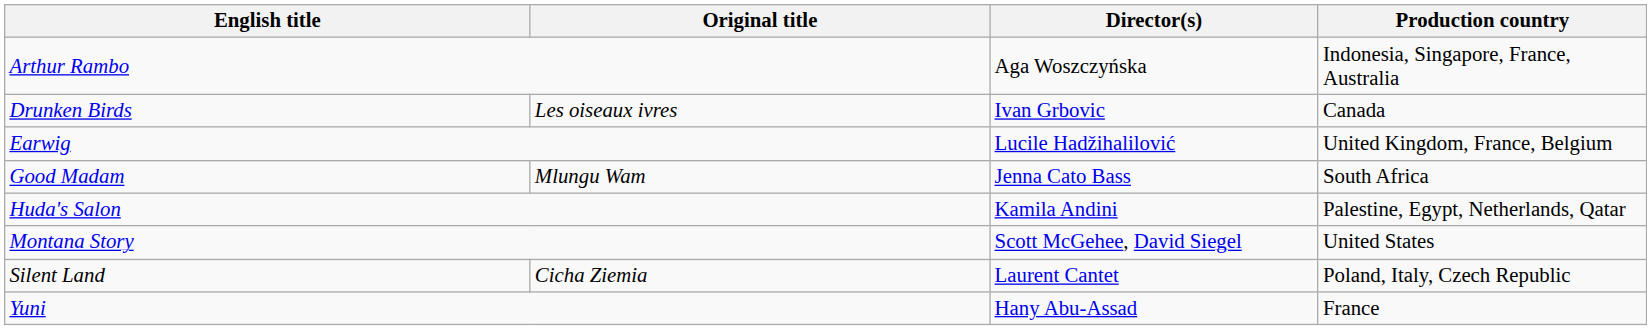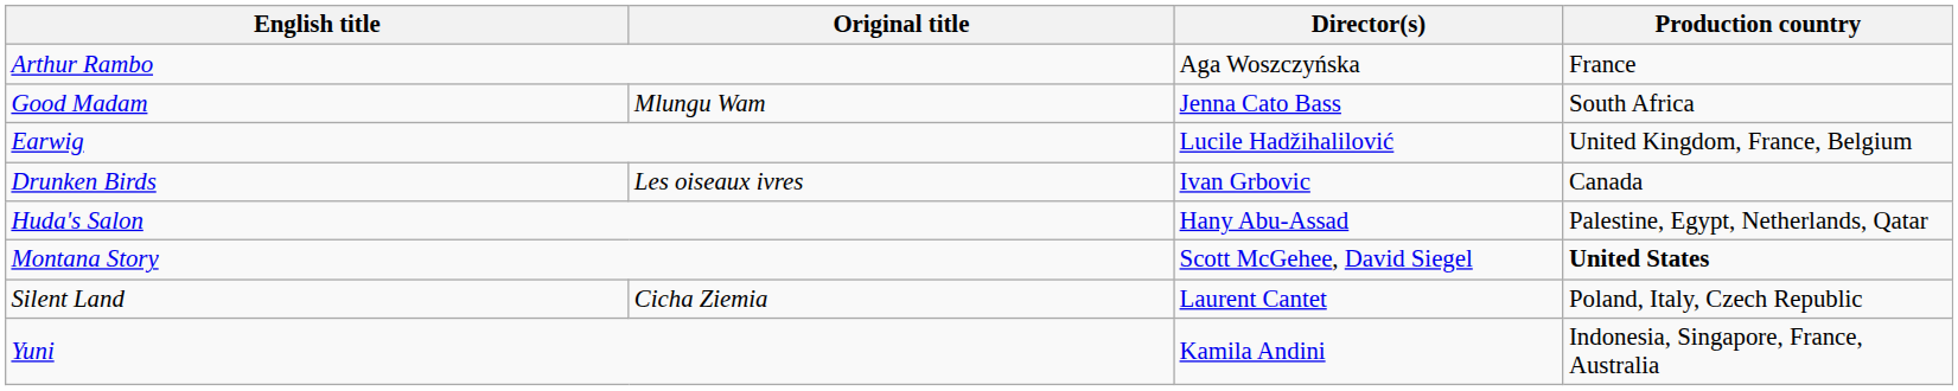 <table class="sortable wikitable" width="100%" cellpadding="5">
 <tr>
 <th scope="col" width="32%">English title</th>
 <th scope="col" width="28%">Original title</th>
 <th scope="col" width="20%">Director(s)</th>
 <th scope="col" width="20%">Production country</th>
 </tr>
 <tr>
 <td colspan=2><em><a href='#'>Arthur Rambo</a></em></td>
 <td>Aga Woszczyńska</td>
-<td>Indonesia, Singapore, France, Australia</td>
+<td>France</td>
+</tr>
+<tr>
+<td><em><a href='#'>Good Madam</a></em></td>
+<td><em>Mlungu Wam</em></td>
+<td><a href='#'>Jenna Cato Bass</a></td>
+<td>South Africa</td>
+</tr>
+<tr>
+<td colspan=2><em><a href='#'>Earwig</a></em></td>
+<td><a href='#'>Lucile Hadžihalilović</a></td>
+<td>United Kingdom, France, Belgium</td>
 </tr>
 <tr>
 <td><em><a href='#'>Drunken Birds</a></em></td>
 <td><em>Les oiseaux ivres</em></td>
 <td><a href='#'>Ivan Grbovic</a></td>
 <td>Canada</td>
 </tr>
 <tr>
-<td colspan=2><em><a href='#'>Earwig</a></em></td>
-<td><a href='#'>Lucile Hadžihalilović</a></td>
-<td>United Kingdom, France, Belgium</td>
-</tr>
-<tr>
-<td><em><a href='#'>Good Madam</a></em></td>
-<td><em>Mlungu Wam</em></td>
-<td><a href='#'>Jenna Cato Bass</a></td>
-<td>South Africa</td>
-</tr>
-<tr>
 <td colspan=2><em><a href='#'>Huda's Salon</a></em></td>
-<td><a href='#'>Kamila Andini</a></td>
+<td><a href='#'>Hany Abu-Assad</a></td>
 <td>Palestine, Egypt, Netherlands, Qatar</td>
 </tr>
 <tr>
 <td colspan=2><em><a href='#'>Montana Story</a></em></td>
 <td><a href='#'>Scott McGehee</a>, <a href='#'>David Siegel</a></td>
-<td>United States</td>
+<td><strong>United States</strong></td>
 </tr>
 <tr>
 <td><em>Silent Land</em></td>
 <td><em>Cicha Ziemia</em></td>
 <td><a href='#'>Laurent Cantet</a></td>
 <td>Poland, Italy, Czech Republic</td>
 </tr>
 <tr>
 <td colspan=2><em><a href='#'>Yuni</a></em></td>
-<td><a href='#'>Hany Abu-Assad</a></td>
-<td>France</td>
+<td><a href='#'>Kamila Andini</a></td>
+<td>Indonesia, Singapore, France, Australia</td>
 </tr>
 </table>
